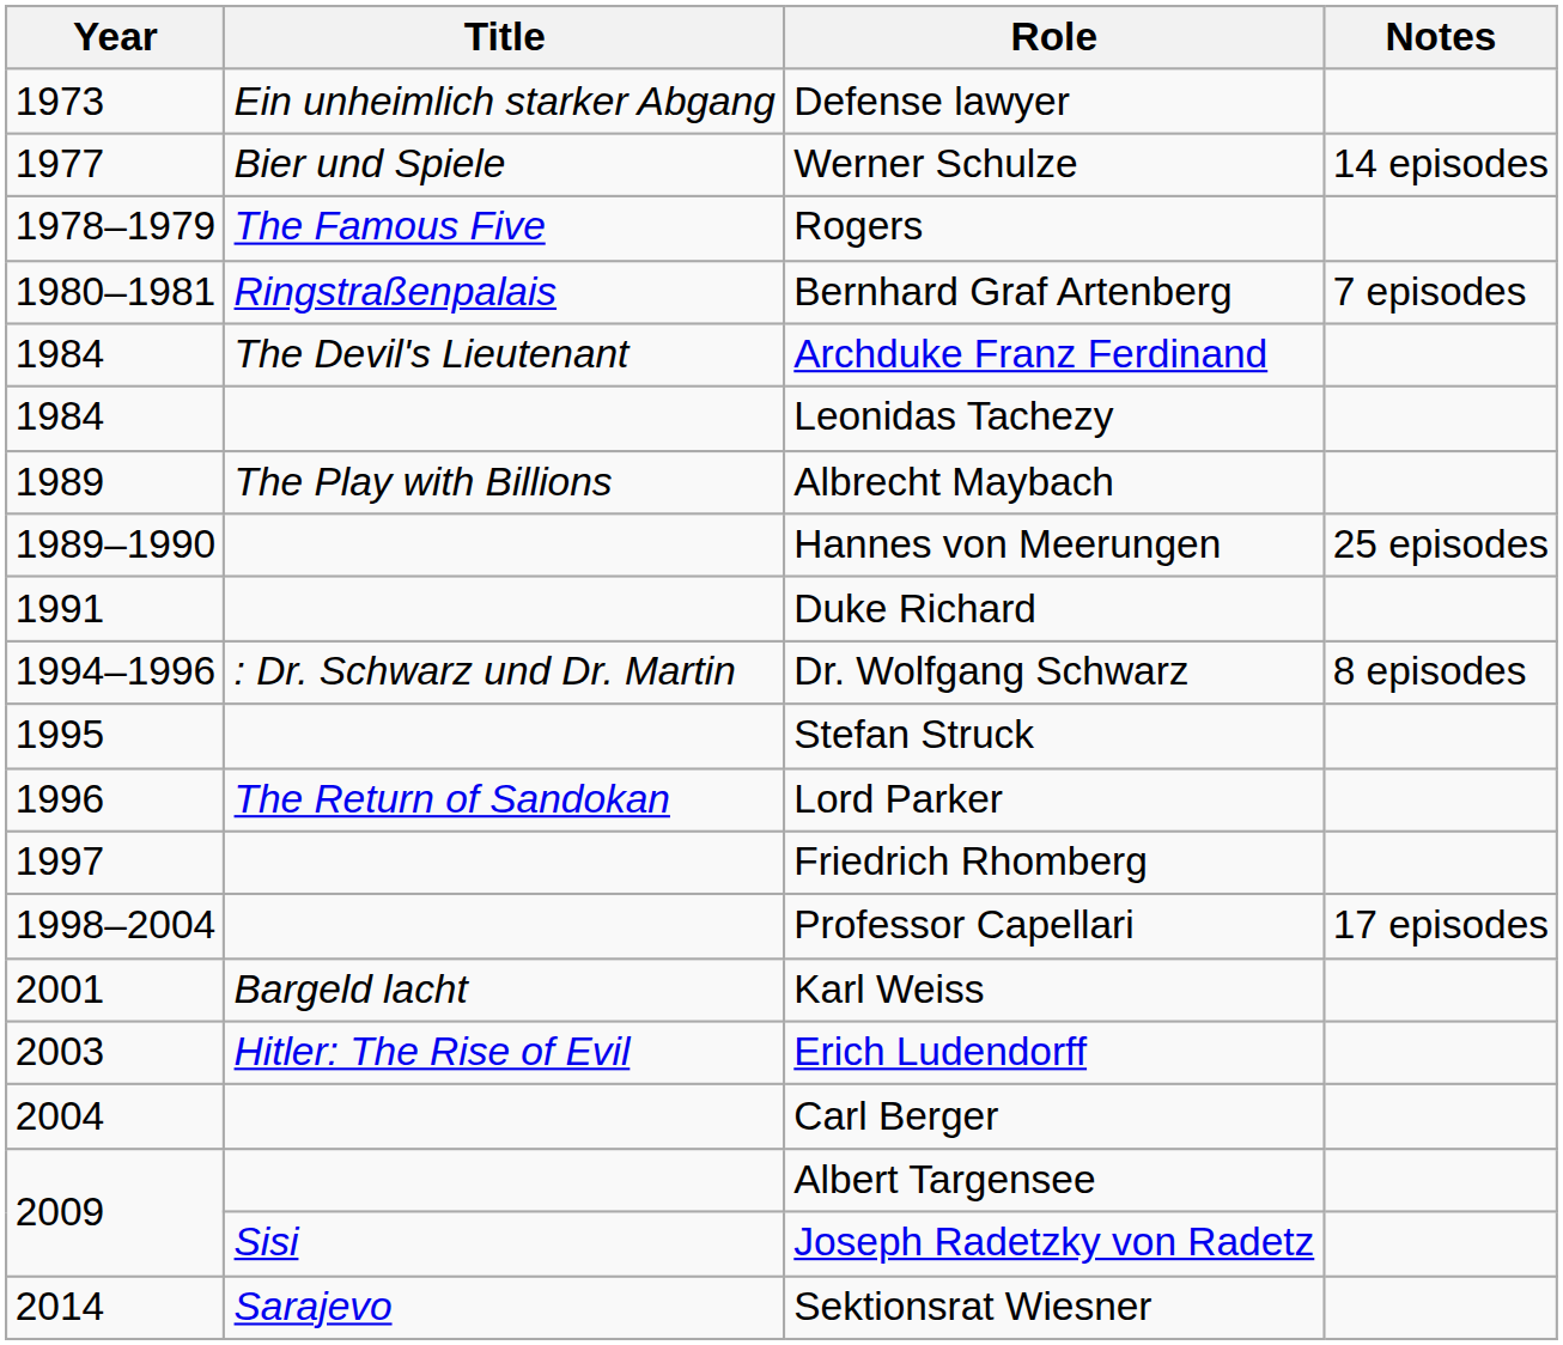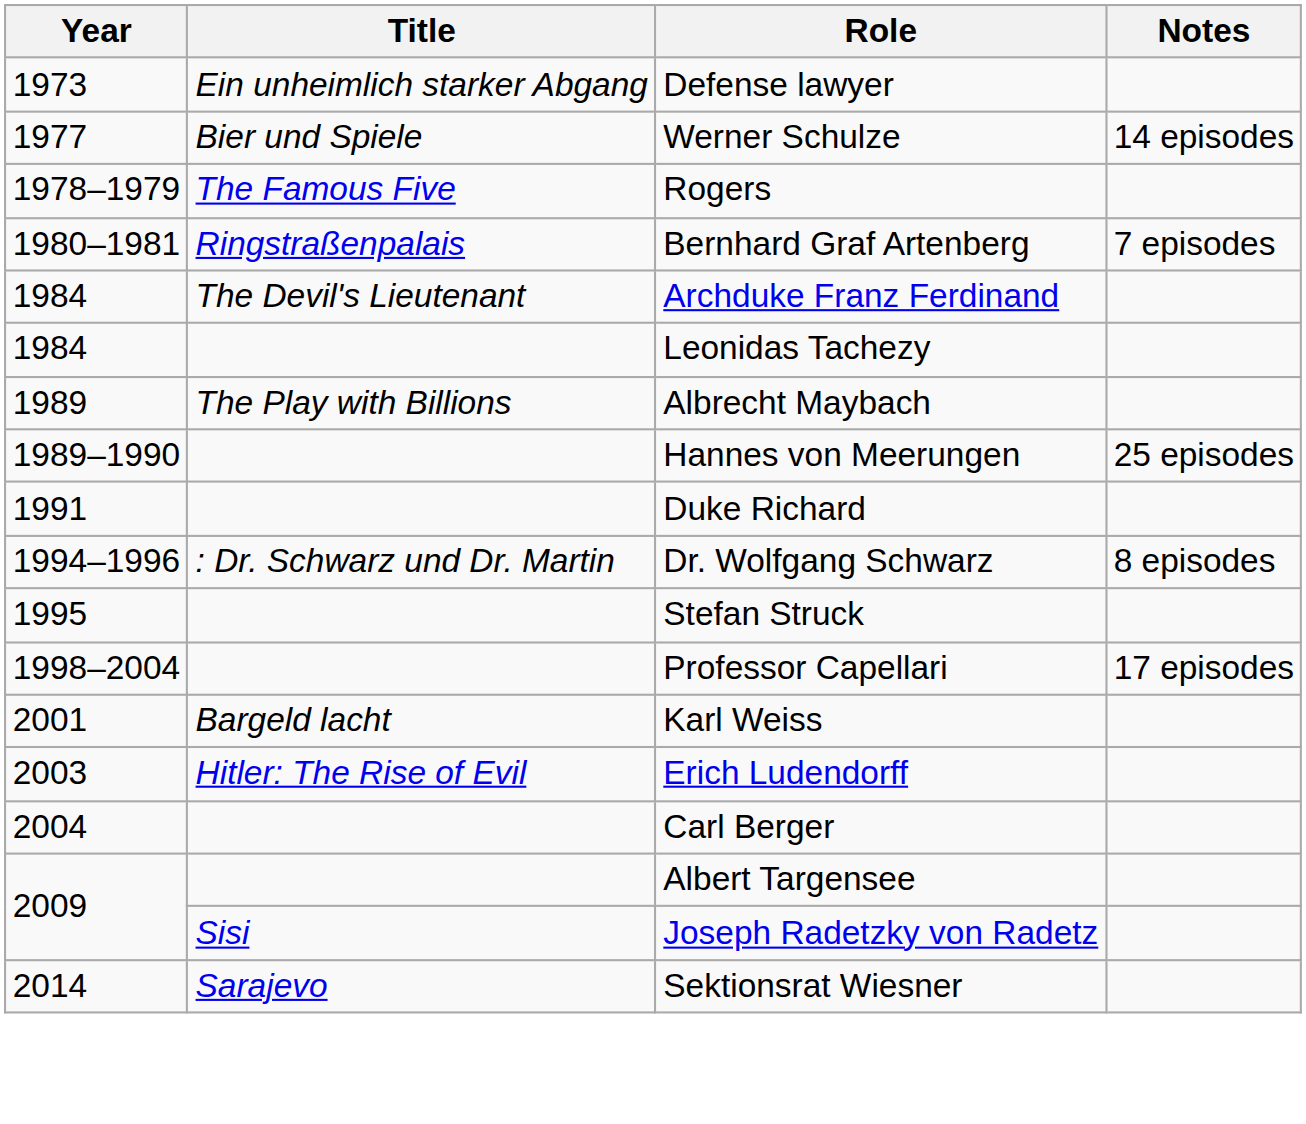 <table class="wikitable sortable">
 <tr>
 <th>Year</th>
 <th>Title</th>
 <th>Role</th>
 <th class="unsortable">Notes</th>
 </tr>
 <tr>
 <td>1973</td>
 <td><em>Ein unheimlich starker Abgang</em></td>
 <td>Defense lawyer</td>
 <td></td>
 </tr>
 <tr>
 <td>1977</td>
 <td><em>Bier und Spiele</em></td>
 <td>Werner Schulze</td>
 <td>14 episodes</td>
 </tr>
 <tr>
 <td>1978–1979</td>
 <td><em><a href='#'>The Famous Five</a></em></td>
 <td>Rogers</td>
 <td></td>
 </tr>
 <tr>
 <td>1980–1981</td>
 <td><em><a href='#'>Ringstraßenpalais</a></em></td>
 <td>Bernhard Graf Artenberg</td>
 <td>7 episodes</td>
 </tr>
 <tr>
 <td>1984</td>
 <td><em>The Devil's Lieutenant</em></td>
 <td><a href='#'>Archduke Franz Ferdinand</a></td>
 <td></td>
 </tr>
 <tr>
 <td>1984</td>
 <td><em></em></td>
 <td>Leonidas Tachezy</td>
 <td></td>
 </tr>
 <tr>
 <td>1989</td>
 <td><em>The Play with Billions</em></td>
 <td>Albrecht Maybach</td>
 <td></td>
 </tr>
 <tr>
 <td>1989–1990</td>
 <td></td>
 <td>Hannes von Meerungen</td>
 <td>25 episodes</td>
 </tr>
 <tr>
 <td>1991</td>
 <td><em></em></td>
 <td>Duke Richard</td>
 <td></td>
 </tr>
 <tr>
 <td>1994–1996</td>
 <td><em>: Dr. Schwarz und Dr. Martin</em></td>
 <td>Dr. Wolfgang Schwarz</td>
 <td>8 episodes</td>
 </tr>
 <tr>
 <td>1995</td>
 <td><em></em></td>
 <td>Stefan Struck</td>
 <td></td>
 </tr>
 <tr>
-<td>1996</td>
-<td><em><a href='#'>The Return of Sandokan</a></em></td>
-<td>Lord Parker</td>
-<td></td>
-</tr>
-<tr>
-<td>1997</td>
-<td></td>
-<td>Friedrich Rhomberg</td>
-<td></td>
-</tr>
-<tr>
 <td>1998–2004</td>
 <td></td>
 <td>Professor Capellari</td>
 <td>17 episodes</td>
 </tr>
 <tr>
 <td>2001</td>
 <td><em>Bargeld lacht</em></td>
 <td>Karl Weiss</td>
 <td></td>
 </tr>
 <tr>
 <td>2003</td>
 <td><em><a href='#'>Hitler: The Rise of Evil</a></em></td>
 <td><a href='#'>Erich Ludendorff</a></td>
 <td></td>
 </tr>
 <tr>
 <td>2004</td>
 <td><em></em></td>
 <td>Carl Berger</td>
 <td></td>
 </tr>
 <tr>
 <td rowspan=2>2009</td>
 <td><em></em></td>
 <td>Albert Targensee</td>
 <td></td>
 </tr>
 <tr>
 <td><em><a href='#'>Sisi</a></em></td>
 <td><a href='#'>Joseph Radetzky von Radetz</a></td>
 <td></td>
 </tr>
 <tr>
 <td>2014</td>
 <td><em><a href='#'>Sarajevo</a></em></td>
 <td>Sektionsrat Wiesner</td>
 <td></td>
 </tr>
 </table>
